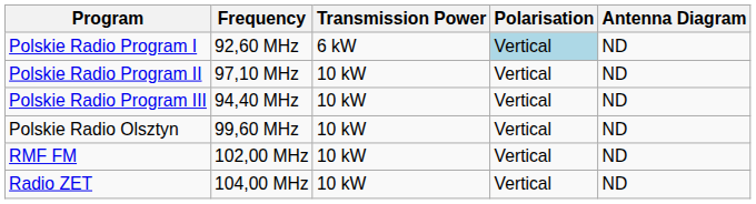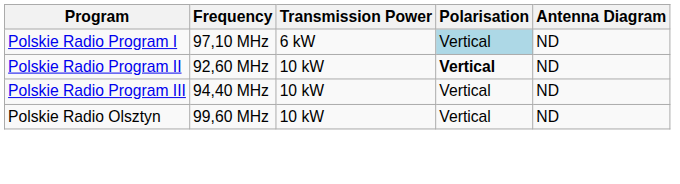 <table class="wikitable">
 <tr>
 <th>Program</th>
 <th>Frequency</th>
 <th>Transmission Power</th>
 <th>Polarisation</th>
 <th>Antenna Diagram</th>
 </tr>
 <tr>
 <td><a href='#'>Polskie Radio Program I</a></td>
-<td>92,60 MHz</td>
+<td>97,10 MHz</td>
 <td>6 kW</td>
 <td style="background: lightblue;">Vertical</td>
 <td>ND</td>
 </tr>
 <tr>
 <td><a href='#'>Polskie Radio Program II</a></td>
-<td>97,10 MHz</td>
+<td>92,60 MHz</td>
 <td>10 kW</td>
-<td>Vertical</td>
+<td><strong>Vertical</strong></td>
 <td>ND</td>
 </tr>
 <tr>
 <td><a href='#'>Polskie Radio Program III</a></td>
 <td>94,40 MHz</td>
 <td>10 kW</td>
 <td>Vertical</td>
 <td>ND</td>
 </tr>
 <tr>
 <td>Polskie Radio Olsztyn</td>
 <td>99,60 MHz</td>
 <td>10 kW</td>
 <td>Vertical</td>
 <td>ND</td>
 </tr>
-<tr>
-<td><a href='#'>RMF FM</a></td>
-<td>102,00 MHz</td>
-<td>10 kW</td>
-<td>Vertical</td>
-<td>ND</td>
-</tr>
-<tr>
-<td><a href='#'>Radio ZET</a></td>
-<td>104,00 MHz</td>
-<td>10 kW</td>
-<td>Vertical</td>
-<td>ND</td>
-</tr>
 </table>
